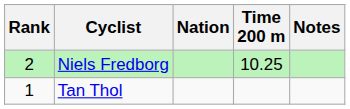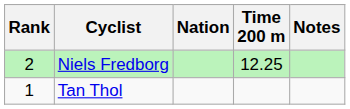 <table class="wikitable sortable" style="text-align:center">
 <tr>
 <th>Rank</th>
 <th>Cyclist</th>
 <th>Nation</th>
 <th>Time<br>200 m</th>
 <th>Notes</th>
 </tr>
 <tr bgcolor=bbf3bb>
 <td>2</td>
 <td align=left><a href='#'>Niels Fredborg</a></td>
 <td align=left></td>
-<td>10.25</td>
+<td>12.25</td>
 <td></td>
 </tr>
 <tr>
 <td>1</td>
 <td align=left><a href='#'>Tan Thol</a></td>
 <td align=left></td>
 <td></td>
 <td></td>
 </tr>
 </table>
